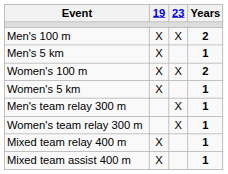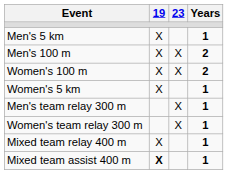 <table class="wikitable" style="text-align:center">
 <tr>
 <th width=200>Event</th>
 <th width=20><a href='#'>19</a></th>
 <th width=20><a href='#'>23</a></th>
 <th width=40>Years</th>
 </tr>
 <tr bgcolor=#DDDDDD>
 <td colspan=4></td>
 </tr>
 <tr>
+<td align=left>Men's 5 km</td>
+<td>X</td>
+<td></td>
+<td><strong>1</strong></td>
+</tr>
+<tr>
 <td align=left>Men's 100 m</td>
 <td>X</td>
 <td>X</td>
 <td><strong>2</strong></td>
-</tr>
-<tr>
-<td align=left>Men's 5 km</td>
-<td>X</td>
-<td></td>
-<td><strong>1</strong></td>
 </tr>
 <tr>
 <td align=left>Women's 100 m</td>
 <td>X</td>
 <td>X</td>
 <td><strong>2</strong></td>
 </tr>
 <tr>
 <td align=left>Women's 5 km</td>
 <td>X</td>
 <td></td>
 <td><strong>1</strong></td>
 </tr>
 <tr>
 <td align=left>Men's team relay 300 m</td>
 <td></td>
 <td>X</td>
 <td><strong>1</strong></td>
 </tr>
 <tr>
 <td align=left>Women's team relay 300 m</td>
 <td></td>
 <td>X</td>
 <td><strong>1</strong></td>
 </tr>
 <tr>
 <td align=left>Mixed team relay 400 m</td>
 <td>X</td>
 <td></td>
 <td><strong>1</strong></td>
 </tr>
 <tr>
 <td align=left>Mixed team assist 400 m</td>
-<td>X</td>
+<td><strong>X</strong></td>
 <td></td>
 <td><strong>1</strong></td>
 </tr>
 </table>
